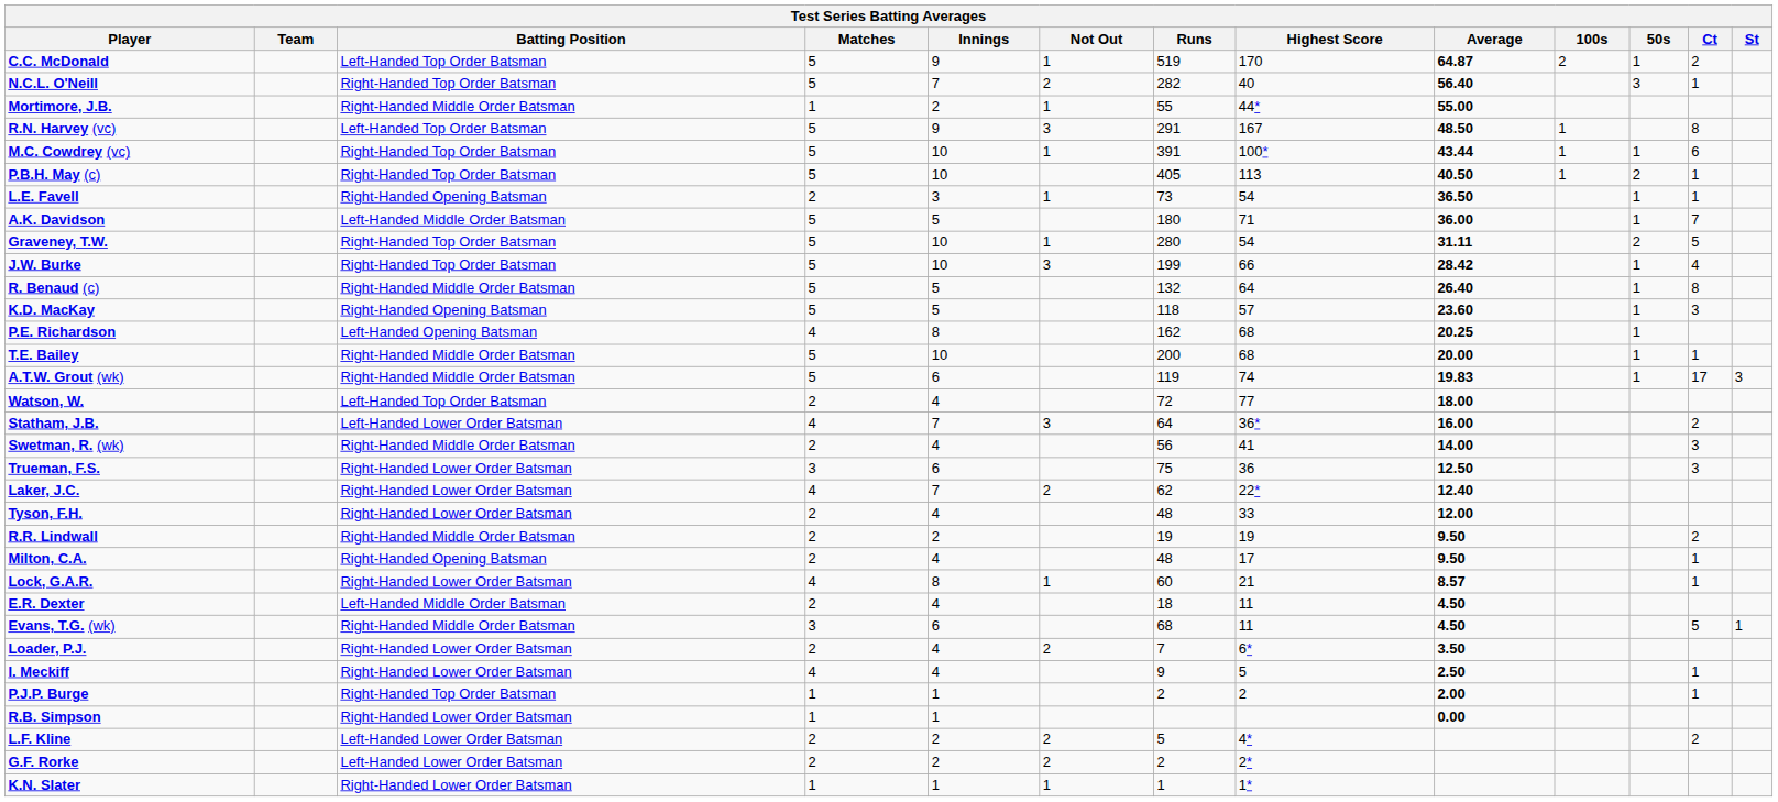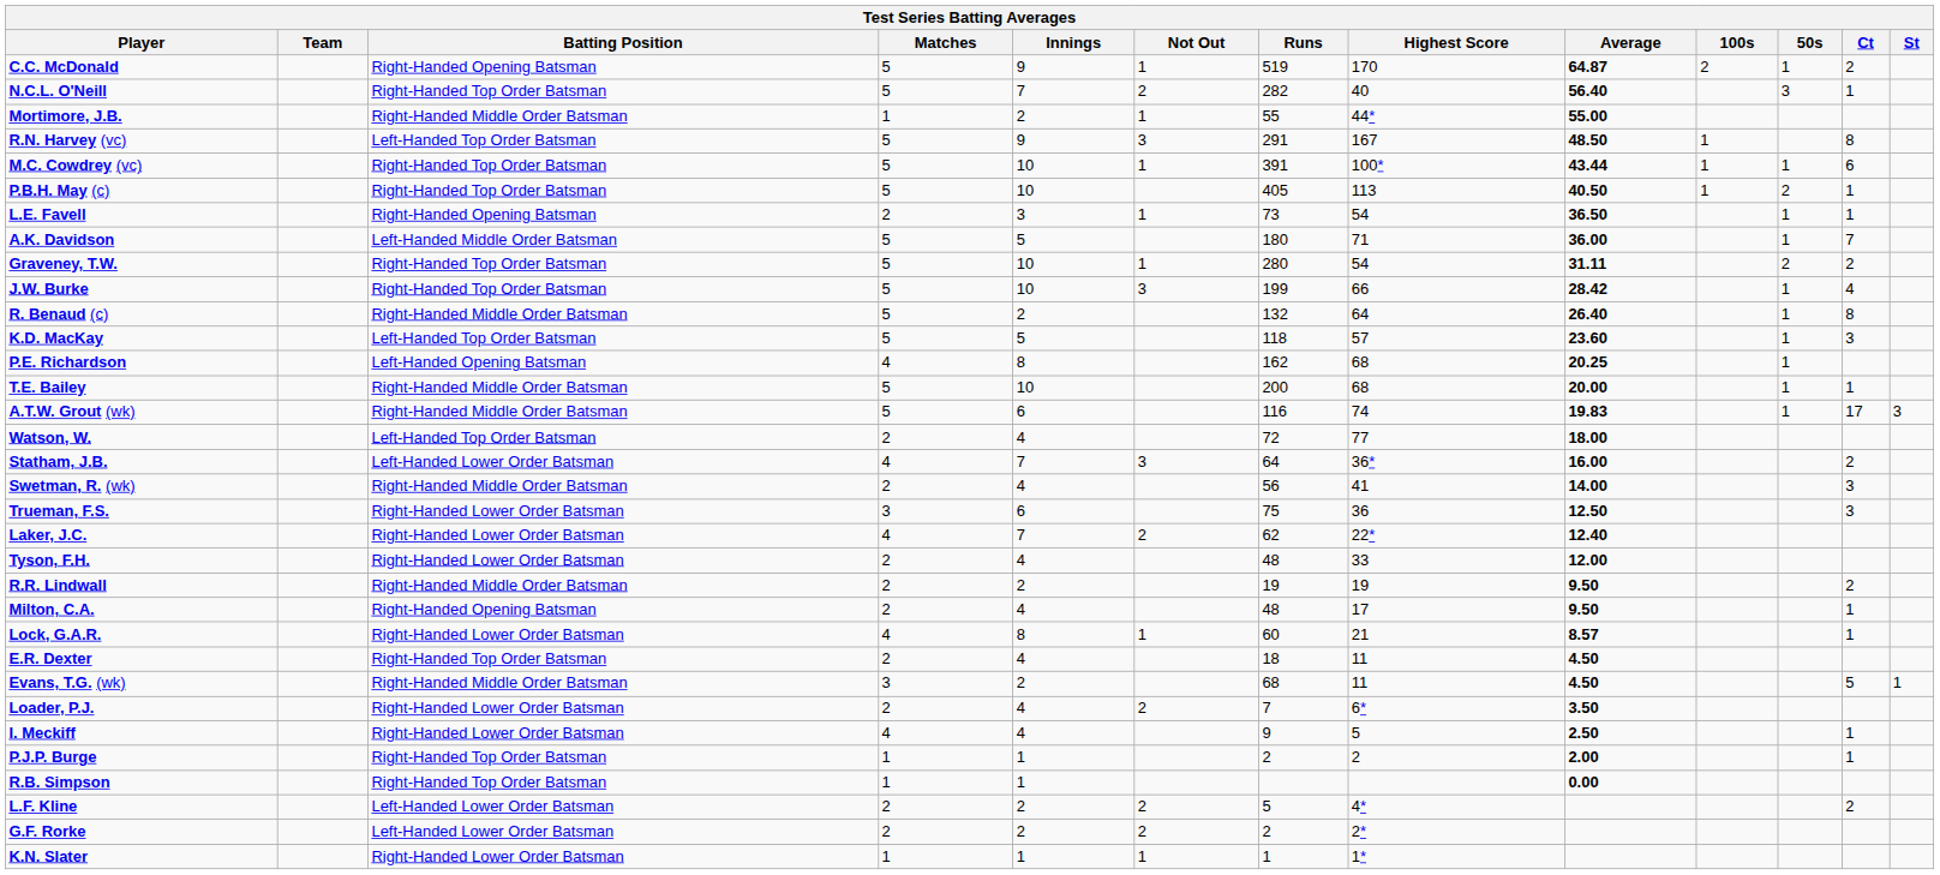 <table class="wikitable" style="width:100%;">
 <tr>
 <th colspan=15>Test Series Batting Averages</th>
 </tr>
 <tr>
 <th>Player</th>
 <th>Team</th>
 <th>Batting Position</th>
 <th>Matches</th>
 <th>Innings</th>
 <th>Not Out</th>
 <th>Runs</th>
 <th>Highest Score</th>
 <th>Average</th>
 <th>100s</th>
 <th>50s</th>
 <th><a href='#'>Ct</a></th>
 <th><a href='#'>St</a></th>
 </tr>
 <tr align=left>
 <td><strong><a href='#'>C.C. McDonald</a></strong></td>
 <td></td>
-<td><a href='#'>Left-Handed Top Order Batsman</a></td>
+<td><a href='#'>Right-Handed Opening Batsman</a></td>
 <td>5</td>
 <td>9</td>
 <td>1</td>
 <td>519</td>
 <td>170</td>
 <td><strong>64.87</strong></td>
 <td>2</td>
 <td>1</td>
 <td>2</td>
 <td></td>
 </tr>
 <tr align=left>
 <td><strong><a href='#'>N.C.L. O'Neill</a></strong></td>
 <td></td>
 <td><a href='#'>Right-Handed Top Order Batsman</a></td>
 <td>5</td>
 <td>7</td>
 <td>2</td>
 <td>282</td>
 <td>40</td>
 <td><strong>56.40</strong></td>
 <td></td>
 <td>3</td>
 <td>1</td>
 <td></td>
 </tr>
 <tr align=left>
 <td><strong><a href='#'>Mortimore, J.B.</a></strong></td>
 <td></td>
 <td><a href='#'>Right-Handed Middle Order Batsman</a></td>
 <td>1</td>
 <td>2</td>
 <td>1</td>
 <td>55</td>
 <td>44<a href='#'>*</a></td>
 <td><strong>55.00</strong></td>
 <td></td>
 <td></td>
 <td></td>
 <td></td>
 </tr>
 <tr align=left>
 <td><strong><a href='#'>R.N. Harvey</a></strong> <a href='#'>(vc)</a></td>
 <td></td>
 <td><a href='#'>Left-Handed Top Order Batsman</a></td>
 <td>5</td>
 <td>9</td>
 <td>3</td>
 <td>291</td>
 <td>167</td>
 <td><strong>48.50</strong></td>
 <td>1</td>
 <td></td>
 <td>8</td>
 <td></td>
 </tr>
 <tr align=left>
 <td><strong><a href='#'>M.C. Cowdrey</a></strong> <a href='#'>(vc)</a></td>
 <td></td>
 <td><a href='#'>Right-Handed Top Order Batsman</a></td>
 <td>5</td>
 <td>10</td>
 <td>1</td>
 <td>391</td>
 <td>100<a href='#'>*</a></td>
 <td><strong>43.44</strong></td>
 <td>1</td>
 <td>1</td>
 <td>6</td>
 <td></td>
 </tr>
 <tr align=left>
 <td><strong><a href='#'>P.B.H. May</a></strong> <a href='#'>(c)</a></td>
 <td></td>
 <td><a href='#'>Right-Handed Top Order Batsman</a></td>
 <td>5</td>
 <td>10</td>
 <td></td>
 <td>405</td>
 <td>113</td>
 <td><strong>40.50</strong></td>
 <td>1</td>
 <td>2</td>
 <td>1</td>
 <td></td>
 </tr>
 <tr align=left>
 <td><strong><a href='#'>L.E. Favell</a></strong></td>
 <td></td>
 <td><a href='#'>Right-Handed Opening Batsman</a></td>
 <td>2</td>
 <td>3</td>
 <td>1</td>
 <td>73</td>
 <td>54</td>
 <td><strong>36.50</strong></td>
 <td></td>
 <td>1</td>
 <td>1</td>
 <td></td>
 </tr>
 <tr align=left>
 <td><strong><a href='#'>A.K. Davidson</a></strong></td>
 <td></td>
 <td><a href='#'>Left-Handed Middle Order Batsman</a></td>
 <td>5</td>
 <td>5</td>
 <td></td>
 <td>180</td>
 <td>71</td>
 <td><strong>36.00</strong></td>
 <td></td>
 <td>1</td>
 <td>7</td>
 <td></td>
 </tr>
 <tr align=left>
 <td><strong><a href='#'>Graveney, T.W.</a></strong></td>
 <td></td>
 <td><a href='#'>Right-Handed Top Order Batsman</a></td>
 <td>5</td>
 <td>10</td>
 <td>1</td>
 <td>280</td>
 <td>54</td>
 <td><strong>31.11</strong></td>
 <td></td>
 <td>2</td>
-<td>5</td>
+<td>2</td>
 <td></td>
 </tr>
 <tr align=left>
 <td><strong><a href='#'>J.W. Burke</a></strong></td>
 <td></td>
 <td><a href='#'>Right-Handed Top Order Batsman</a></td>
 <td>5</td>
 <td>10</td>
 <td>3</td>
 <td>199</td>
 <td>66</td>
 <td><strong>28.42</strong></td>
 <td></td>
 <td>1</td>
 <td>4</td>
 <td></td>
 </tr>
 <tr align=left>
 <td><strong><a href='#'>R. Benaud</a></strong> <a href='#'>(c)</a></td>
 <td></td>
 <td><a href='#'>Right-Handed Middle Order Batsman</a></td>
 <td>5</td>
-<td>5</td>
+<td>2</td>
 <td></td>
 <td>132</td>
 <td>64</td>
 <td><strong>26.40</strong></td>
 <td></td>
 <td>1</td>
 <td>8</td>
 <td></td>
 </tr>
 <tr align=left>
 <td><strong><a href='#'>K.D. MacKay</a></strong></td>
 <td></td>
-<td><a href='#'>Right-Handed Opening Batsman</a></td>
+<td><a href='#'>Left-Handed Top Order Batsman</a></td>
 <td>5</td>
 <td>5</td>
 <td></td>
 <td>118</td>
 <td>57</td>
 <td><strong>23.60</strong></td>
 <td></td>
 <td>1</td>
 <td>3</td>
 <td></td>
 </tr>
 <tr align=left>
 <td><strong><a href='#'>P.E. Richardson</a></strong></td>
 <td></td>
 <td><a href='#'>Left-Handed Opening Batsman</a></td>
 <td>4</td>
 <td>8</td>
 <td></td>
 <td>162</td>
 <td>68</td>
 <td><strong>20.25</strong></td>
 <td></td>
 <td>1</td>
 <td></td>
 <td></td>
 </tr>
 <tr align=left>
 <td><strong><a href='#'>T.E. Bailey</a></strong></td>
 <td></td>
 <td><a href='#'>Right-Handed Middle Order Batsman</a></td>
 <td>5</td>
 <td>10</td>
 <td></td>
 <td>200</td>
 <td>68</td>
 <td><strong>20.00</strong></td>
 <td></td>
 <td>1</td>
 <td>1</td>
 <td></td>
 </tr>
 <tr align=left>
 <td><strong><a href='#'>A.T.W. Grout</a></strong> <a href='#'>(wk)</a></td>
 <td></td>
 <td><a href='#'>Right-Handed Middle Order Batsman</a></td>
 <td>5</td>
 <td>6</td>
 <td></td>
-<td>119</td>
+<td>116</td>
 <td>74</td>
 <td><strong>19.83</strong></td>
 <td></td>
 <td>1</td>
 <td>17</td>
 <td>3</td>
 </tr>
 <tr align=left>
 <td><strong><a href='#'>Watson, W.</a></strong></td>
 <td></td>
 <td><a href='#'>Left-Handed Top Order Batsman</a></td>
 <td>2</td>
 <td>4</td>
 <td></td>
 <td>72</td>
 <td>77</td>
 <td><strong>18.00</strong></td>
 <td></td>
 <td></td>
 <td></td>
 <td></td>
 </tr>
 <tr align=left>
 <td><strong><a href='#'>Statham, J.B.</a></strong></td>
 <td></td>
 <td><a href='#'>Left-Handed Lower Order Batsman</a></td>
 <td>4</td>
 <td>7</td>
 <td>3</td>
 <td>64</td>
 <td>36<a href='#'>*</a></td>
 <td><strong>16.00</strong></td>
 <td></td>
 <td></td>
 <td>2</td>
 <td></td>
 </tr>
 <tr align=left>
 <td><strong><a href='#'>Swetman, R.</a></strong> <a href='#'>(wk)</a></td>
 <td></td>
 <td><a href='#'>Right-Handed Middle Order Batsman</a></td>
 <td>2</td>
 <td>4</td>
 <td></td>
 <td>56</td>
 <td>41</td>
 <td><strong>14.00</strong></td>
 <td></td>
 <td></td>
 <td>3</td>
 <td></td>
 </tr>
 <tr align=left>
 <td><strong><a href='#'>Trueman, F.S.</a></strong></td>
 <td></td>
 <td><a href='#'>Right-Handed Lower Order Batsman</a></td>
 <td>3</td>
 <td>6</td>
 <td></td>
 <td>75</td>
 <td>36</td>
 <td><strong>12.50</strong></td>
 <td></td>
 <td></td>
 <td>3</td>
 <td></td>
 </tr>
 <tr align=left>
 <td><strong><a href='#'>Laker, J.C.</a></strong></td>
 <td></td>
 <td><a href='#'>Right-Handed Lower Order Batsman</a></td>
 <td>4</td>
 <td>7</td>
 <td>2</td>
 <td>62</td>
 <td>22<a href='#'>*</a></td>
 <td><strong>12.40</strong></td>
 <td></td>
 <td></td>
 <td></td>
 <td></td>
 </tr>
 <tr align=left>
 <td><strong><a href='#'>Tyson, F.H.</a></strong></td>
 <td></td>
 <td><a href='#'>Right-Handed Lower Order Batsman</a></td>
 <td>2</td>
 <td>4</td>
 <td></td>
 <td>48</td>
 <td>33</td>
 <td><strong>12.00</strong></td>
 <td></td>
 <td></td>
 <td></td>
 <td></td>
 </tr>
 <tr align=left>
 <td><strong><a href='#'>R.R. Lindwall</a></strong></td>
 <td></td>
 <td><a href='#'>Right-Handed Middle Order Batsman</a></td>
 <td>2</td>
 <td>2</td>
 <td></td>
 <td>19</td>
 <td>19</td>
 <td><strong>9.50</strong></td>
 <td></td>
 <td></td>
 <td>2</td>
 <td></td>
 </tr>
 <tr align=left>
 <td><strong><a href='#'>Milton, C.A.</a></strong></td>
 <td></td>
 <td><a href='#'>Right-Handed Opening Batsman</a></td>
 <td>2</td>
 <td>4</td>
 <td></td>
 <td>48</td>
 <td>17</td>
 <td><strong>9.50</strong></td>
 <td></td>
 <td></td>
 <td>1</td>
 <td></td>
 </tr>
 <tr align=left>
 <td><strong><a href='#'>Lock, G.A.R.</a></strong></td>
 <td></td>
 <td><a href='#'>Right-Handed Lower Order Batsman</a></td>
 <td>4</td>
 <td>8</td>
 <td>1</td>
 <td>60</td>
 <td>21</td>
 <td><strong>8.57</strong></td>
 <td></td>
 <td></td>
 <td>1</td>
 <td></td>
 </tr>
 <tr align=left>
 <td><strong><a href='#'>E.R. Dexter</a></strong></td>
 <td></td>
-<td><a href='#'>Left-Handed Middle Order Batsman</a></td>
+<td><a href='#'>Right-Handed Top Order Batsman</a></td>
 <td>2</td>
 <td>4</td>
 <td></td>
 <td>18</td>
 <td>11</td>
 <td><strong>4.50</strong></td>
 <td></td>
 <td></td>
 <td></td>
 <td></td>
 </tr>
 <tr align=left>
 <td><strong><a href='#'>Evans, T.G.</a></strong> <a href='#'>(wk)</a></td>
 <td></td>
 <td><a href='#'>Right-Handed Middle Order Batsman</a></td>
 <td>3</td>
-<td>6</td>
+<td>2</td>
 <td></td>
 <td>68</td>
 <td>11</td>
 <td><strong>4.50</strong></td>
 <td></td>
 <td></td>
 <td>5</td>
 <td>1</td>
 </tr>
 <tr align=left>
 <td><strong><a href='#'>Loader, P.J.</a></strong></td>
 <td></td>
 <td><a href='#'>Right-Handed Lower Order Batsman</a></td>
 <td>2</td>
 <td>4</td>
 <td>2</td>
 <td>7</td>
 <td>6<a href='#'>*</a></td>
 <td><strong>3.50</strong></td>
 <td></td>
 <td></td>
 <td></td>
 <td></td>
 </tr>
 <tr align=left>
 <td><strong><a href='#'>I. Meckiff</a></strong></td>
 <td></td>
 <td><a href='#'>Right-Handed Lower Order Batsman</a></td>
 <td>4</td>
 <td>4</td>
 <td></td>
 <td>9</td>
 <td>5</td>
 <td><strong>2.50</strong></td>
 <td></td>
 <td></td>
 <td>1</td>
 <td></td>
 </tr>
 <tr align=left>
 <td><strong><a href='#'>P.J.P. Burge</a></strong></td>
 <td></td>
 <td><a href='#'>Right-Handed Top Order Batsman</a></td>
 <td>1</td>
 <td>1</td>
 <td></td>
 <td>2</td>
 <td>2</td>
 <td><strong>2.00</strong></td>
 <td></td>
 <td></td>
 <td>1</td>
 <td></td>
 </tr>
 <tr align=left>
 <td><strong><a href='#'>R.B. Simpson</a></strong></td>
 <td></td>
-<td><a href='#'>Right-Handed Lower Order Batsman</a></td>
+<td><a href='#'>Right-Handed Top Order Batsman</a></td>
 <td>1</td>
 <td>1</td>
 <td></td>
 <td></td>
 <td></td>
 <td><strong>0.00</strong></td>
 <td></td>
 <td></td>
 <td></td>
 <td></td>
 </tr>
 <tr align=left>
 <td><strong><a href='#'>L.F. Kline</a></strong></td>
 <td></td>
 <td><a href='#'>Left-Handed Lower Order Batsman</a></td>
 <td>2</td>
 <td>2</td>
 <td>2</td>
 <td>5</td>
 <td>4<a href='#'>*</a></td>
 <td></td>
 <td></td>
 <td></td>
 <td>2</td>
 <td></td>
 </tr>
 <tr align=left>
 <td><strong><a href='#'>G.F. Rorke</a></strong></td>
 <td></td>
 <td><a href='#'>Left-Handed Lower Order Batsman</a></td>
 <td>2</td>
 <td>2</td>
 <td>2</td>
 <td>2</td>
 <td>2<a href='#'>*</a></td>
 <td></td>
 <td></td>
 <td></td>
 <td></td>
 <td></td>
 </tr>
 <tr align=left>
 <td><strong><a href='#'>K.N. Slater</a></strong></td>
 <td></td>
 <td><a href='#'>Right-Handed Lower Order Batsman</a></td>
 <td>1</td>
 <td>1</td>
 <td>1</td>
 <td>1</td>
 <td>1<a href='#'>*</a></td>
 <td></td>
 <td></td>
 <td></td>
 <td></td>
 <td></td>
 </tr>
 </table>
